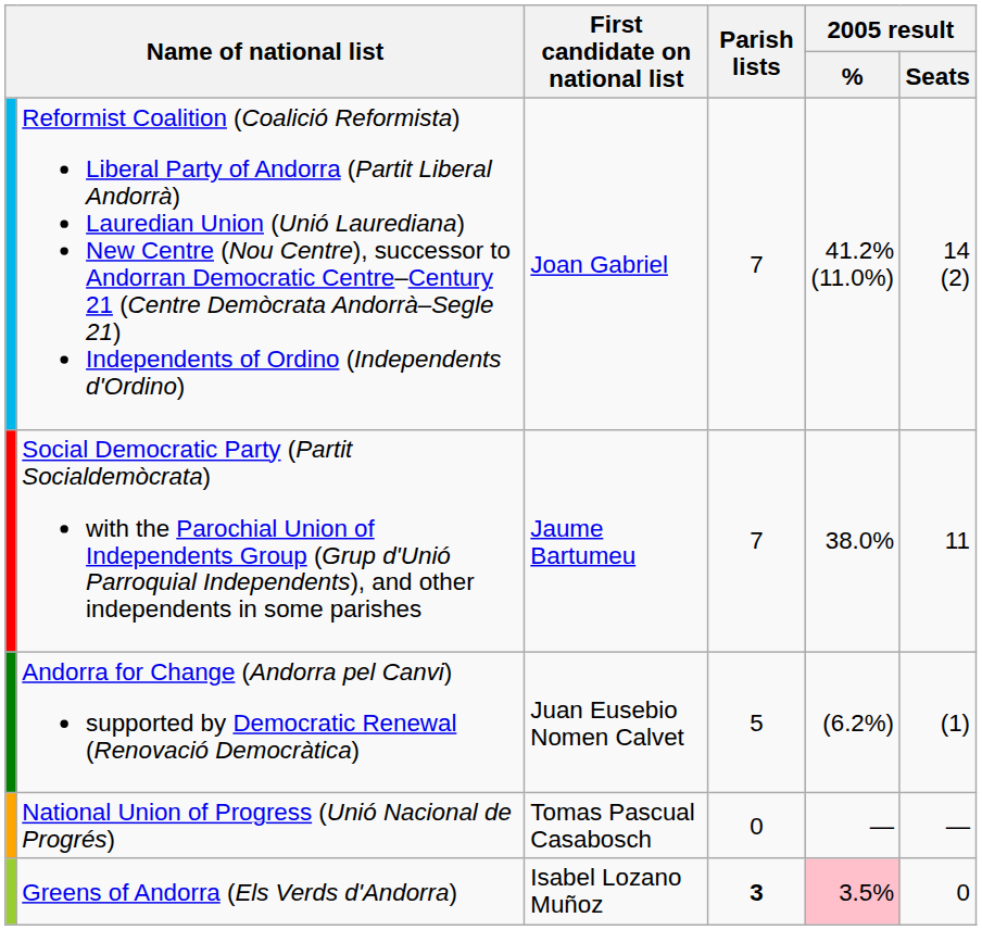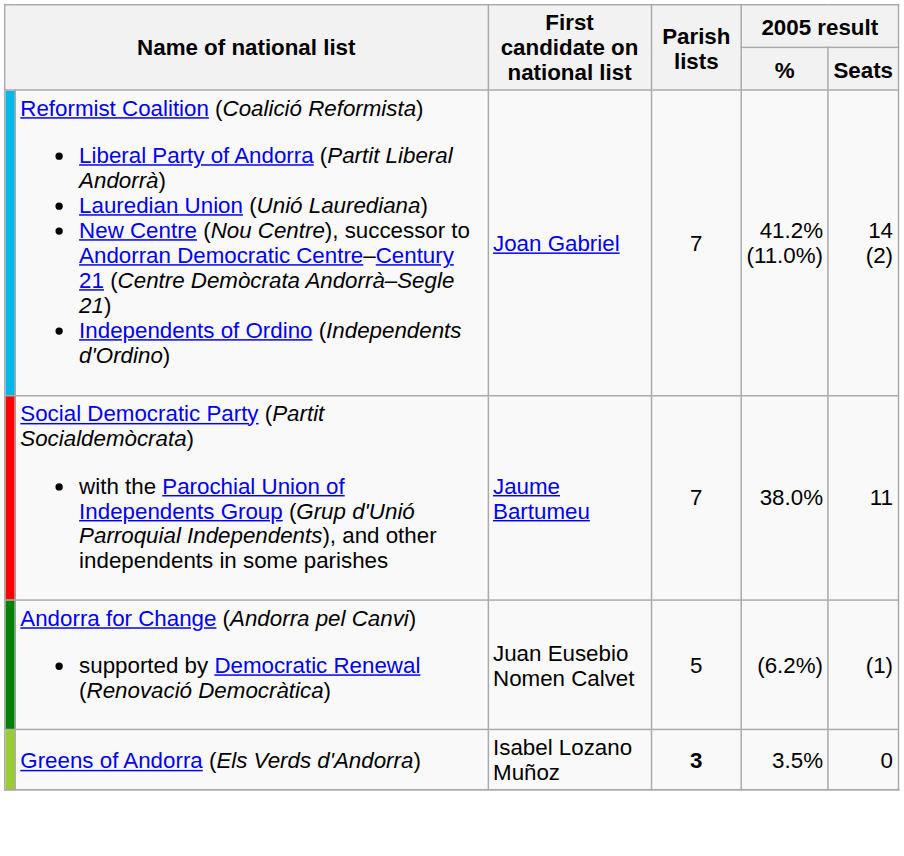 <table class="wikitable" style="font-size: 95%;">
 <tr>
 <th colspan=2 rowspan=2>Name of national list</th>
 <th rowspan=2>First candidate on national list</th>
 <th rowspan=2>Parish lists</th>
 <th colspan=2>2005 result</th>
 </tr>
 <tr>
 <th>%</th>
 <th>Seats</th>
 </tr>
 <tr>
 <td bgcolor="#00B7EB"></td>
 <td align=left><a href='#'>Reformist Coalition</a> (<em>Coalició Reformista</em>)<br><ul><li><a href='#'>Liberal Party of Andorra</a> (<em>Partit Liberal Andorrà</em>)</li><li><a href='#'>Lauredian Union</a> (<em>Unió Laurediana</em>)</li><li><a href='#'>New Centre</a> (<em>Nou Centre</em>), successor to <a href='#'>Andorran Democratic Centre</a>–<a href='#'>Century 21</a> (<em>Centre Demòcrata Andorrà–Segle 21</em>)</li><li><a href='#'>Independents of Ordino</a> (<em>Independents d'Ordino</em>)</li></ul></td>
 <td align=left><a href='#'>Joan Gabriel</a></td>
 <td align=center>7</td>
 <td align="right">41.2%<br>(11.0%)</td>
 <td align="right">14<br>(2)</td>
 </tr>
 <tr>
 <td bgcolor="red"></td>
 <td align=left><a href='#'>Social Democratic Party</a> (<em>Partit Socialdemòcrata</em>)<br><ul><li>with the <a href='#'>Parochial Union of Independents Group</a> (<em>Grup d'Unió Parroquial Independents</em>), and other independents in some parishes</li></ul></td>
 <td align=left><a href='#'>Jaume Bartumeu</a></td>
 <td align=center>7</td>
 <td align="right">38.0%</td>
 <td align="right">11</td>
 </tr>
 <tr>
 <td bgcolor="green"></td>
 <td align=left><a href='#'>Andorra for Change</a> (<em>Andorra pel Canvi</em>)<br><ul><li>supported by <a href='#'>Democratic Renewal</a> (<em>Renovació Democràtica</em>)</li></ul></td>
 <td align=left>Juan Eusebio Nomen Calvet</td>
 <td align=center>5</td>
 <td align="right">(6.2%)</td>
 <td align="right">(1)</td>
 </tr>
 <tr>
-<td bgcolor="orange"></td>
-<td align=left><a href='#'>National Union of Progress</a> (<em>Unió Nacional de Progrés</em>)</td>
-<td align=left>Tomas Pascual Casabosch</td>
-<td align=center>0</td>
-<td align="right">—</td>
-<td align="right">—</td>
-</tr>
-<tr>
 <td bgcolor="yellowgreen"></td>
 <td align=left><a href='#'>Greens of Andorra</a> (<em>Els Verds d'Andorra</em>)</td>
 <td align=left>Isabel Lozano Muñoz</td>
 <td align=center><strong>3</strong></td>
-<td align="right" style="background: pink;">3.5%</td>
+<td align="right">3.5%</td>
 <td align="right">0</td>
 </tr>
 <tr>
 </tr>
 </table>
